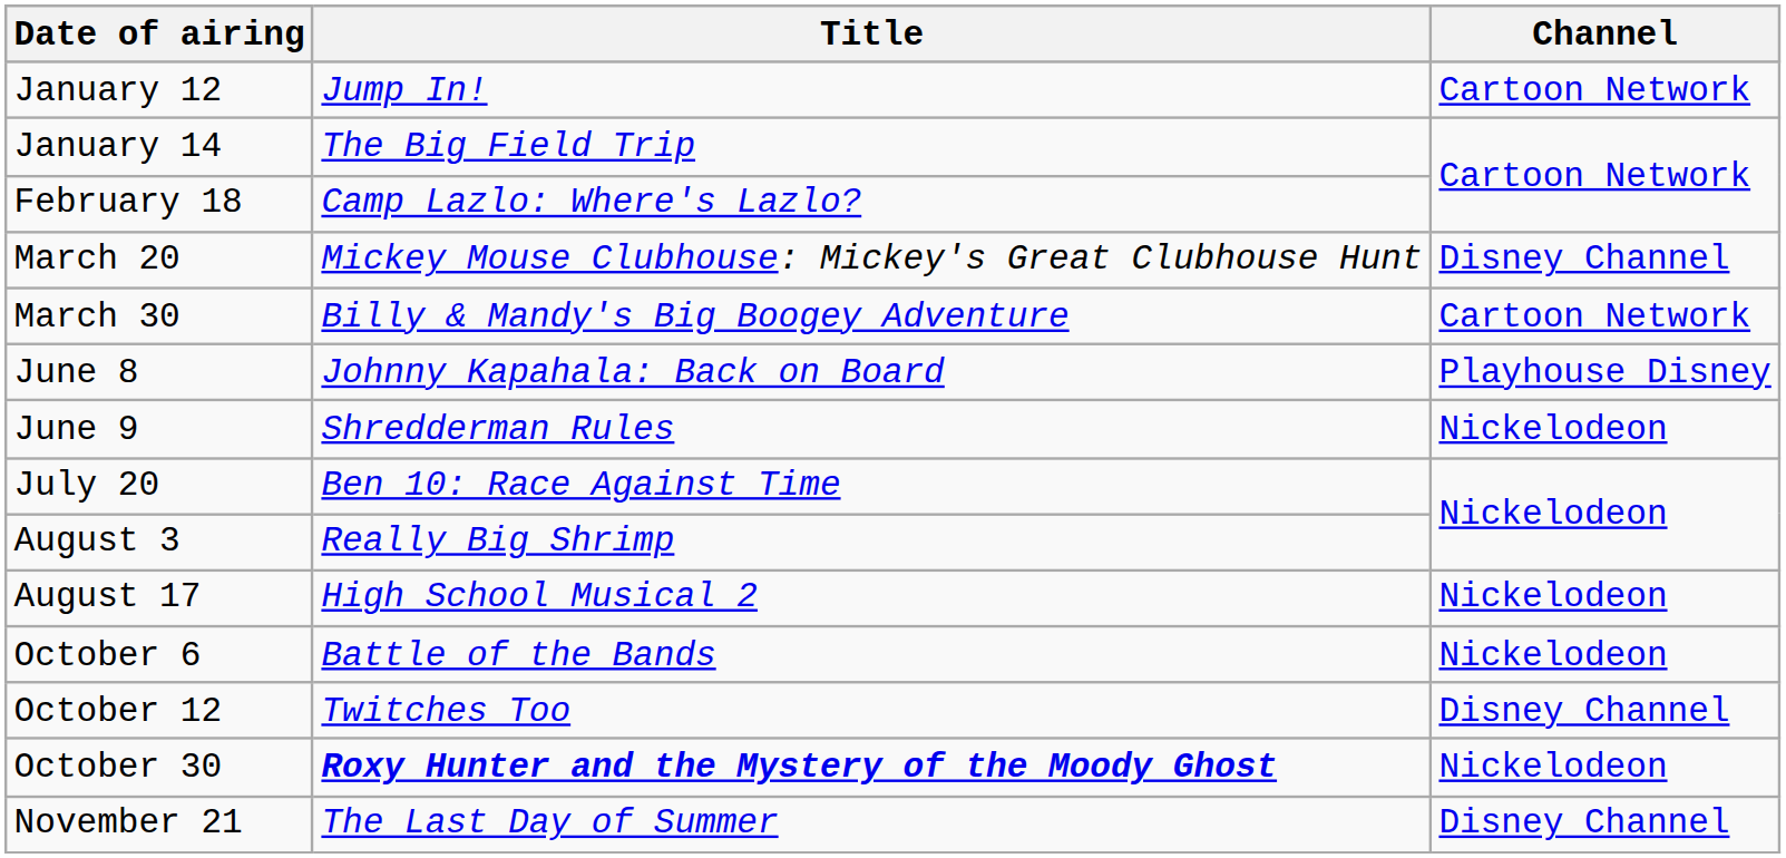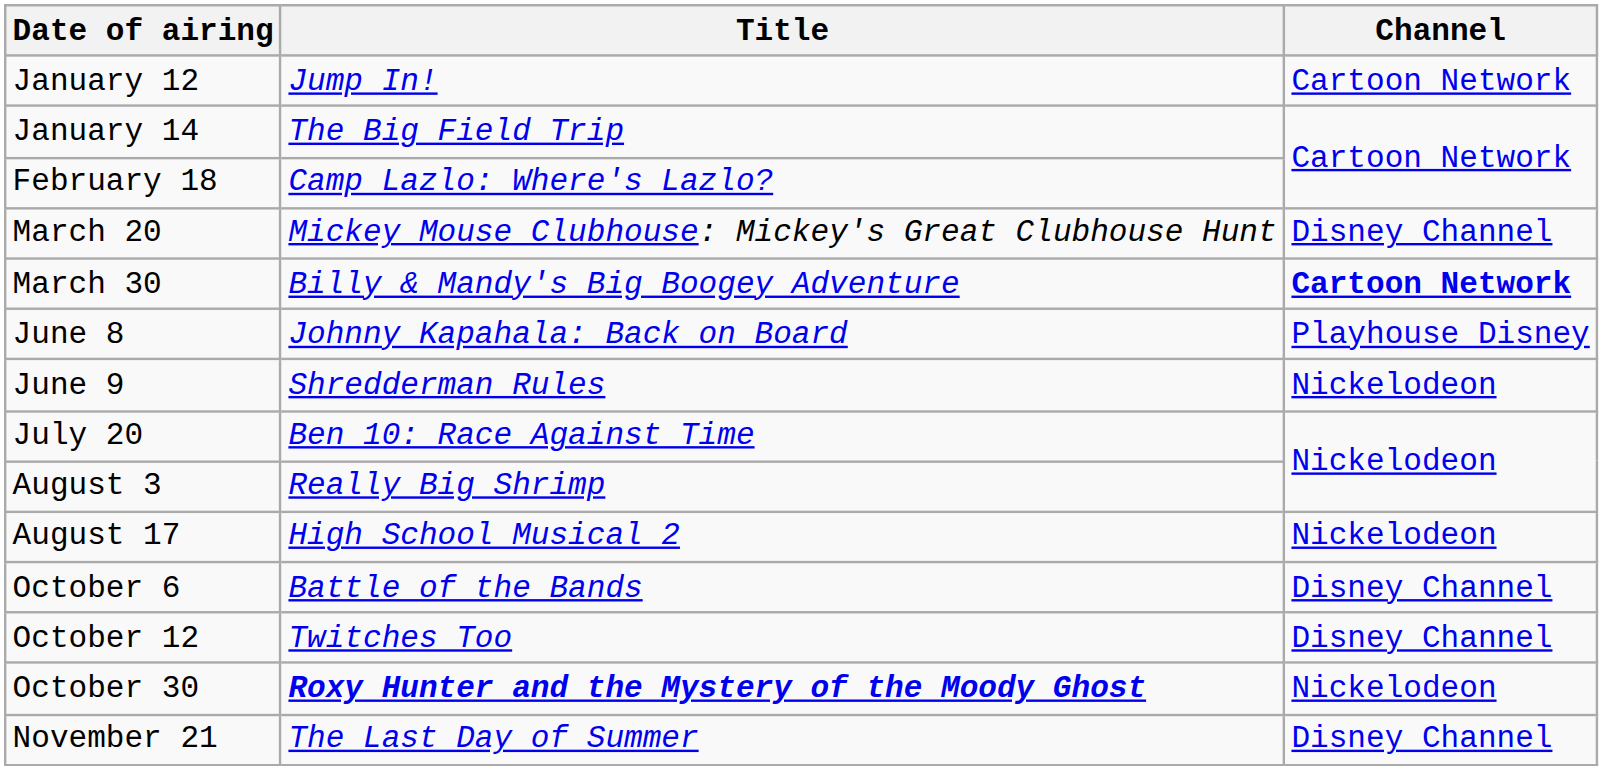 <table class="wikitable sortable">
 <tr style="background:#ccc;">
 <th>Date of airing</th>
 <th>Title</th>
 <th>Channel</th>
 </tr>
 <tr>
 <td>January 12</td>
 <td><em><a href='#'>Jump In!</a></em></td>
 <td><a href='#'>Cartoon Network</a></td>
 </tr>
 <tr>
 <td>January 14</td>
 <td><em><a href='#'>The Big Field Trip</a></em></td>
 <td rowspan="2"><a href='#'>Cartoon Network</a></td>
 </tr>
 <tr>
 <td>February 18</td>
 <td><em><a href='#'>Camp Lazlo: Where's Lazlo?</a></em></td>
 </tr>
 <tr>
 <td>March 20</td>
 <td><em><a href='#'>Mickey Mouse Clubhouse</a>: Mickey's Great Clubhouse Hunt</em></td>
 <td><a href='#'>Disney Channel</a></td>
 </tr>
 <tr>
 <td>March 30</td>
 <td><em><a href='#'>Billy & Mandy's Big Boogey Adventure</a></em></td>
-<td><a href='#'>Cartoon Network</a></td>
+<td><strong><a href='#'>Cartoon Network</a></strong></td>
 </tr>
 <tr>
 <td>June 8</td>
 <td><em><a href='#'>Johnny Kapahala: Back on Board</a></em></td>
 <td><a href='#'>Playhouse Disney</a></td>
 </tr>
 <tr>
 <td>June 9</td>
 <td><em><a href='#'>Shredderman Rules</a></em></td>
 <td><a href='#'>Nickelodeon</a></td>
 </tr>
 <tr>
 <td>July 20</td>
 <td><em><a href='#'>Ben 10: Race Against Time</a></em></td>
 <td rowspan="2"><a href='#'>Nickelodeon</a></td>
 </tr>
 <tr>
 <td>August 3</td>
 <td><em><a href='#'>Really Big Shrimp</a></em></td>
 </tr>
 <tr>
 <td>August 17</td>
 <td><em><a href='#'>High School Musical 2</a></em></td>
 <td><a href='#'>Nickelodeon</a></td>
 </tr>
 <tr>
 <td>October 6</td>
 <td><em><a href='#'>Battle of the Bands</a></em></td>
-<td><a href='#'>Nickelodeon</a></td>
+<td><a href='#'>Disney Channel</a></td>
 </tr>
 <tr>
 <td>October 12</td>
 <td><em><a href='#'>Twitches Too</a></em></td>
 <td><a href='#'>Disney Channel</a></td>
 </tr>
 <tr>
 <td>October 30</td>
 <td><strong><em><a href='#'>Roxy Hunter and the Mystery of the Moody Ghost</a></em></strong></td>
 <td><a href='#'>Nickelodeon</a></td>
 </tr>
 <tr>
 <td>November 21</td>
 <td><em><a href='#'>The Last Day of Summer</a></em></td>
 <td><a href='#'>Disney Channel</a></td>
 </tr>
 </table>
